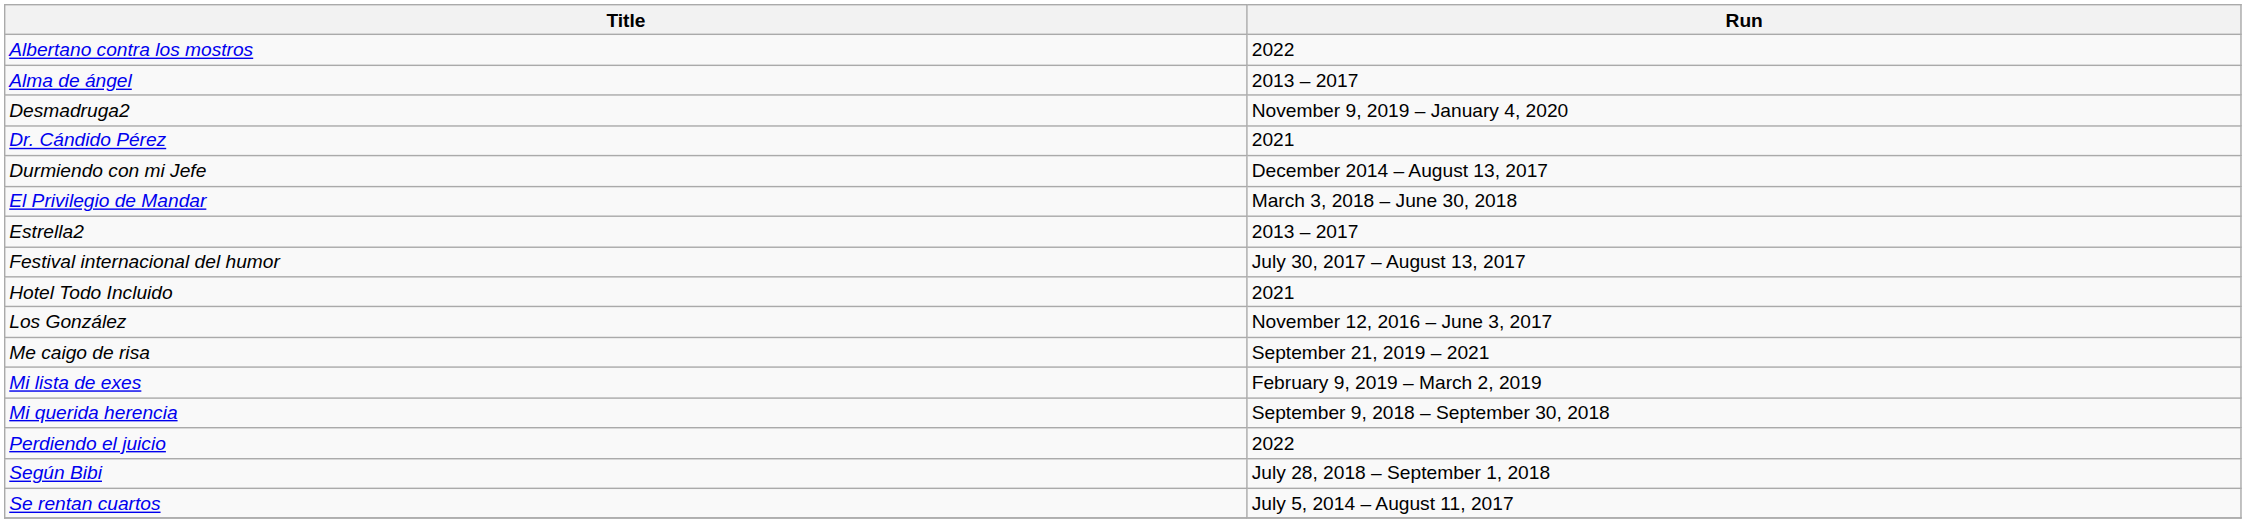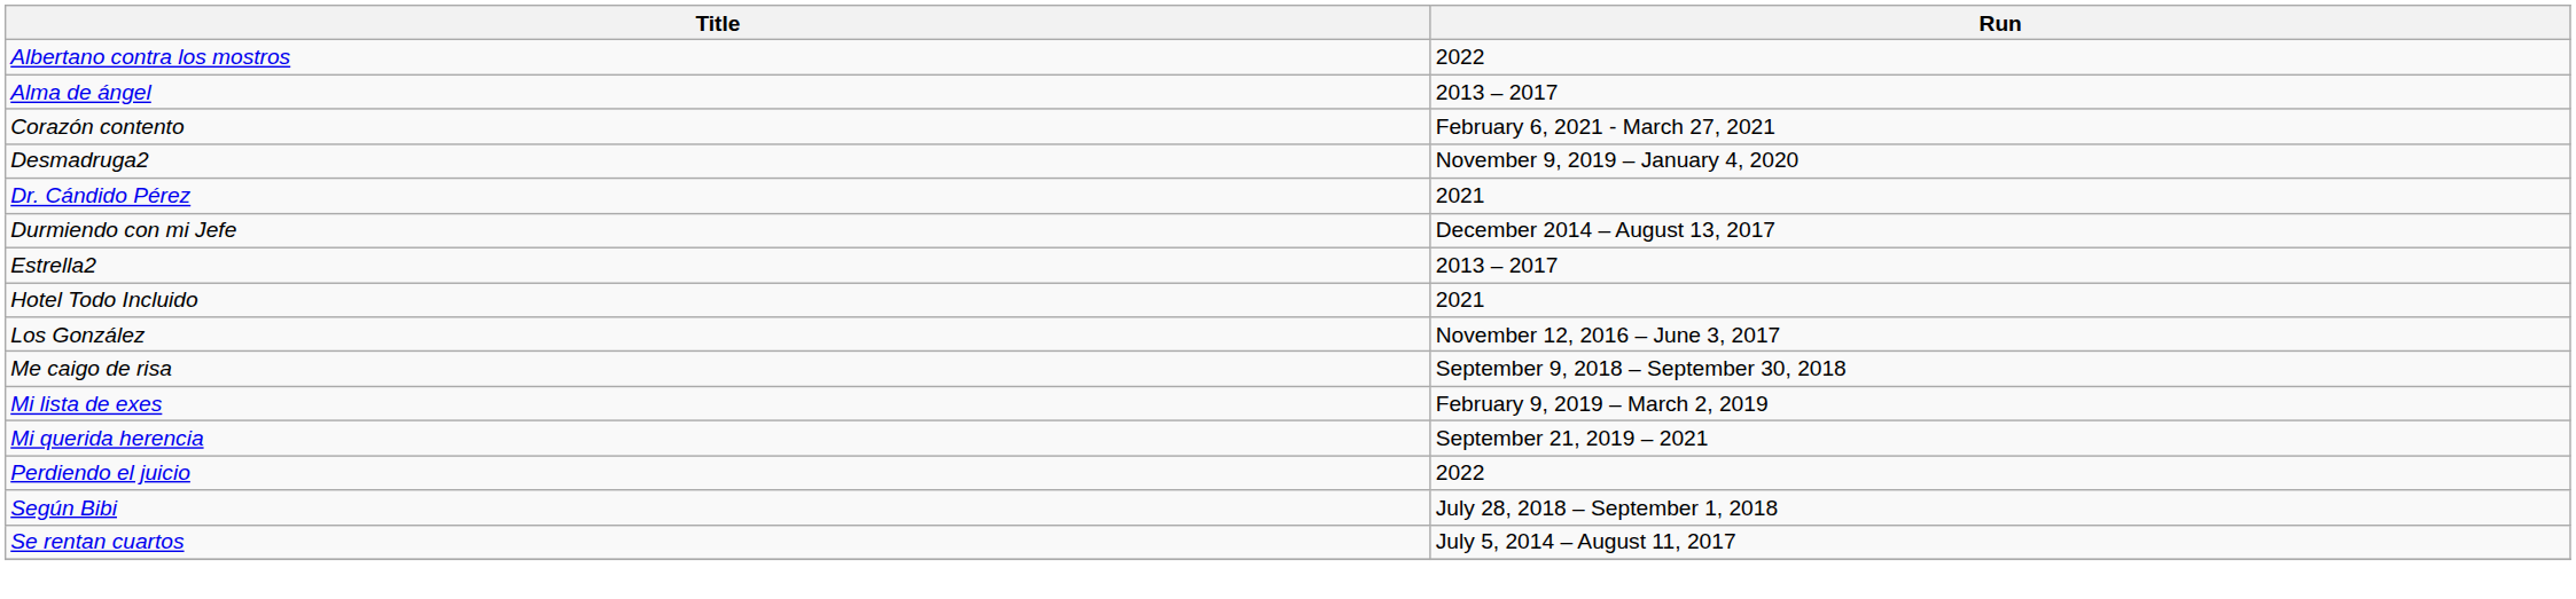 <table class="wikitable sortable" style="width:80%; font-size:85%;">
 <tr>
 <th style="width:25%;">Title</th>
 <th style="width:20%;">Run</th>
 </tr>
 <tr>
 <td><em><a href='#'>Albertano contra los mostros</a></em></td>
 <td>2022</td>
 </tr>
 <tr>
 <td><em><a href='#'>Alma de ángel</a></em></td>
 <td>2013 – 2017</td>
 </tr>
 <tr>
+<td><em>Corazón contento</em></td>
+<td>February 6, 2021 - March 27, 2021</td>
+</tr>
+<tr>
 <td><em>Desmadruga2</em></td>
 <td>November 9, 2019 – January 4, 2020</td>
 </tr>
 <tr>
 <td><em><a href='#'>Dr. Cándido Pérez</a></em></td>
 <td>2021</td>
 </tr>
 <tr>
 <td><em>Durmiendo con mi Jefe</em></td>
 <td>December 2014 – August 13, 2017</td>
 </tr>
 <tr>
-<td><em><a href='#'>El Privilegio de Mandar</a></em></td>
-<td>March 3, 2018 – June 30, 2018</td>
-</tr>
-<tr>
 <td><em>Estrella2</em></td>
 <td>2013 – 2017</td>
-</tr>
-<tr>
-<td><em>Festival internacional del humor</em></td>
-<td>July 30, 2017 – August 13, 2017</td>
 </tr>
 <tr>
 <td><em>Hotel Todo Incluido</em></td>
 <td>2021</td>
 </tr>
 <tr>
 <td><em>Los González</em></td>
 <td>November 12, 2016 – June 3, 2017</td>
 </tr>
 <tr>
 <td><em>Me caigo de risa</em></td>
-<td>September 21, 2019 – 2021</td>
+<td>September 9, 2018 – September 30, 2018</td>
 </tr>
 <tr>
 <td><em><a href='#'>Mi lista de exes</a></em></td>
 <td>February 9, 2019 – March 2, 2019</td>
 </tr>
 <tr>
 <td><em><a href='#'>Mi querida herencia</a></em></td>
-<td>September 9, 2018 – September 30, 2018</td>
+<td>September 21, 2019 – 2021</td>
 </tr>
 <tr>
 <td><em><a href='#'>Perdiendo el juicio</a></em></td>
 <td>2022</td>
 </tr>
 <tr>
 <td><em><a href='#'>Según Bibi</a></em></td>
 <td>July 28, 2018 – September 1, 2018</td>
 </tr>
 <tr>
 <td><em><a href='#'>Se rentan cuartos</a></em></td>
 <td>July 5, 2014 – August 11, 2017</td>
 </tr>
 <tr>
 </tr>
 </table>
